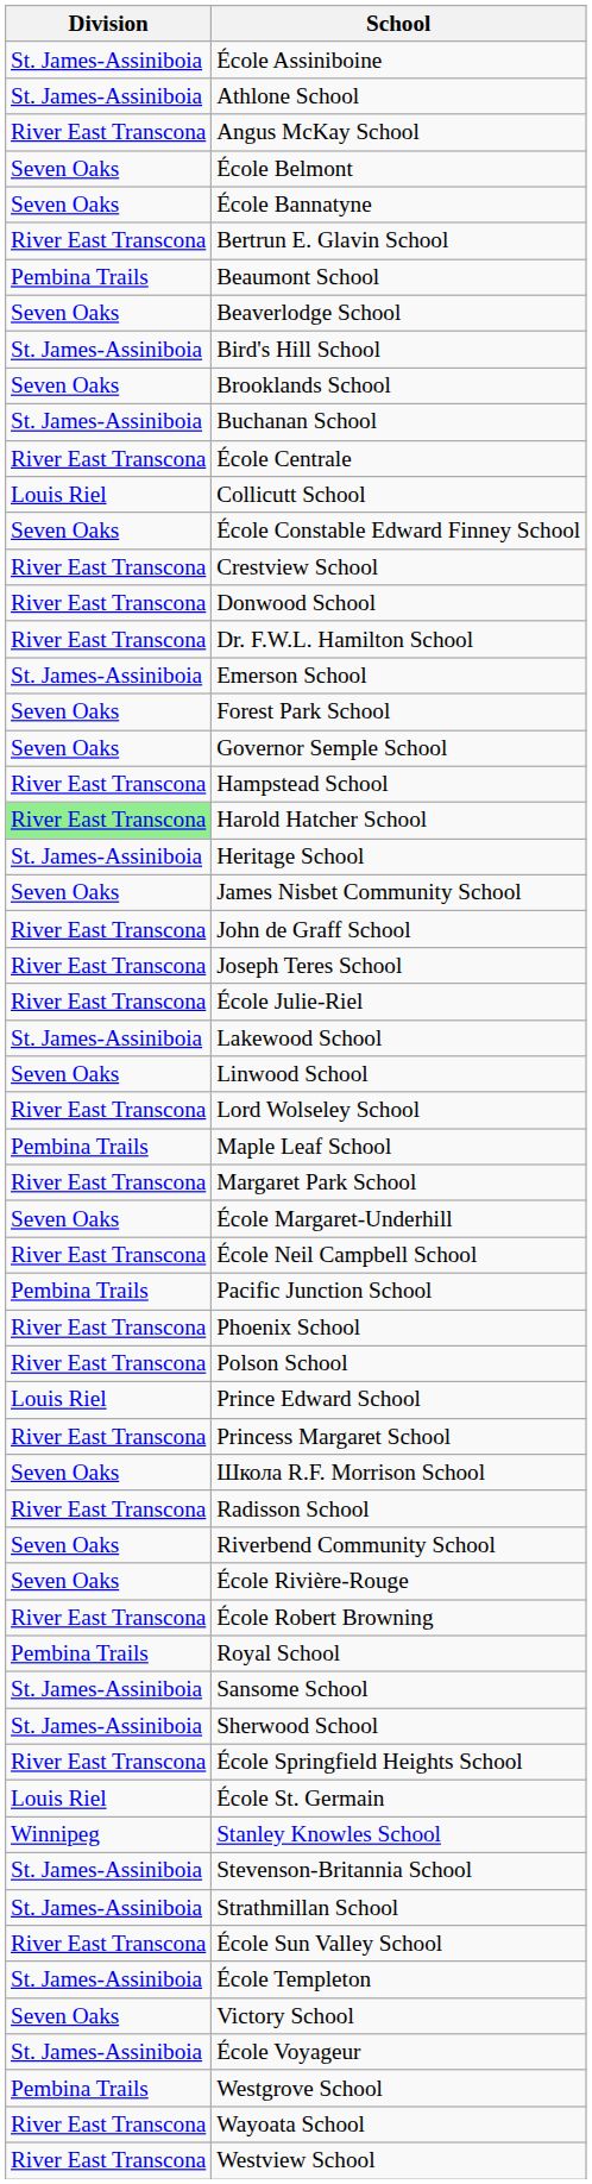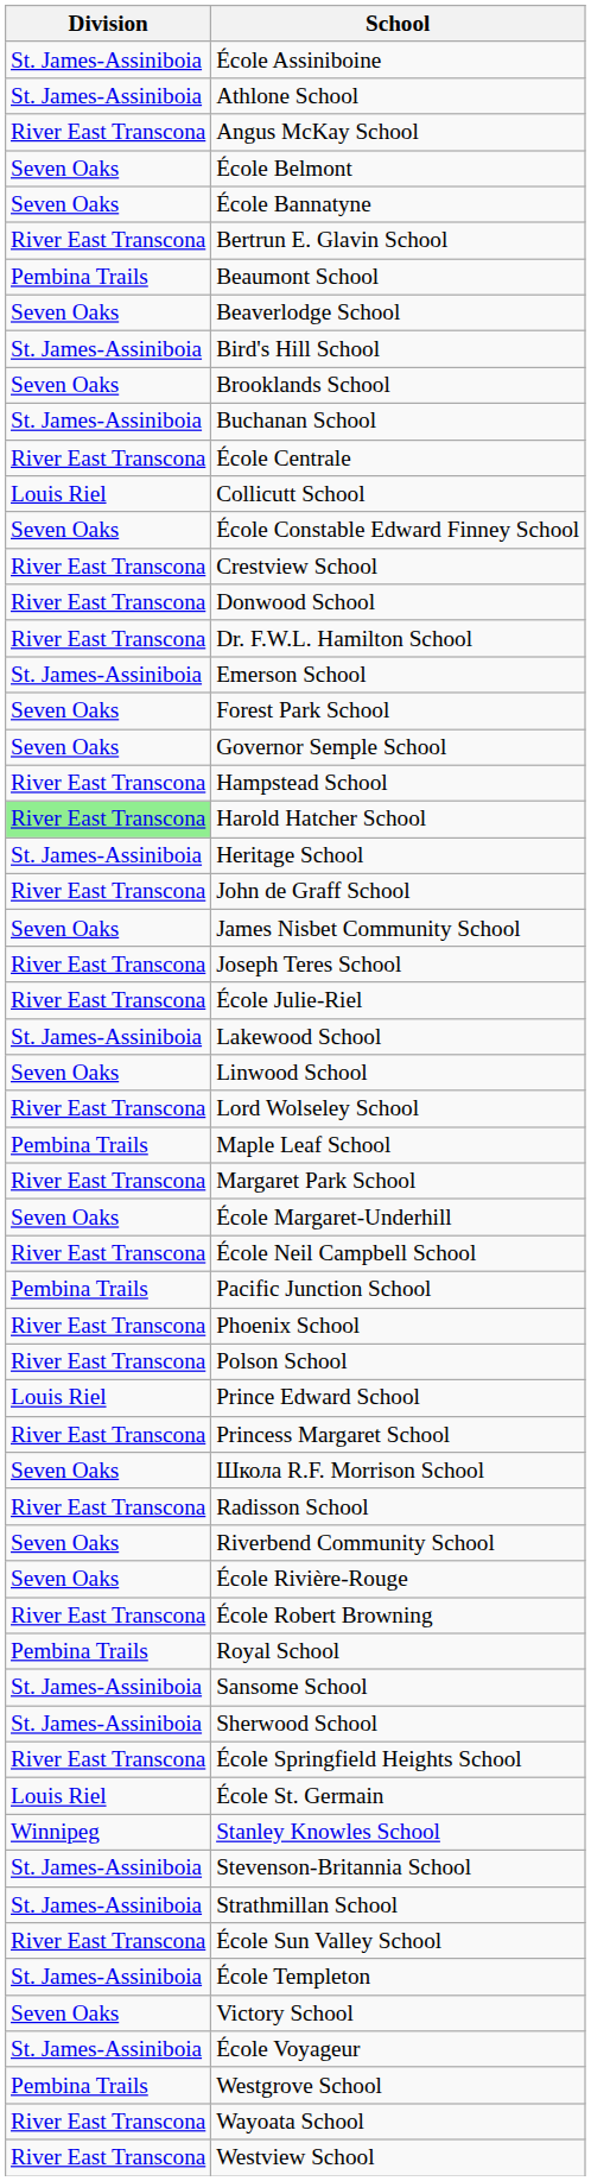 <table class="wikitable">
 <tr>
 <th>Division</th>
 <th>School</th>
 </tr>
 <tr>
 <td><a href='#'>St. James-Assiniboia</a></td>
 <td>École Assiniboine</td>
 </tr>
 <tr>
 <td><a href='#'>St. James-Assiniboia</a></td>
 <td>Athlone School</td>
 </tr>
 <tr>
 <td><a href='#'>River East Transcona</a></td>
 <td>Angus McKay School</td>
 </tr>
 <tr>
 <td><a href='#'>Seven Oaks</a></td>
 <td>École Belmont</td>
 </tr>
 <tr>
 <td><a href='#'>Seven Oaks</a></td>
 <td>École Bannatyne</td>
 </tr>
 <tr>
 <td><a href='#'>River East Transcona</a></td>
 <td>Bertrun E. Glavin School</td>
 </tr>
 <tr>
 <td><a href='#'>Pembina Trails</a></td>
 <td>Beaumont School</td>
 </tr>
 <tr>
 <td><a href='#'>Seven Oaks</a></td>
 <td>Beaverlodge School</td>
 </tr>
 <tr>
 <td><a href='#'>St. James-Assiniboia</a></td>
 <td>Bird's Hill School</td>
 </tr>
 <tr>
 <td><a href='#'>Seven Oaks</a></td>
 <td>Brooklands School</td>
 </tr>
 <tr>
 <td><a href='#'>St. James-Assiniboia</a></td>
 <td>Buchanan School</td>
 </tr>
 <tr>
 <td><a href='#'>River East Transcona</a></td>
 <td>École Centrale</td>
 </tr>
 <tr>
 <td><a href='#'>Louis Riel</a></td>
 <td>Collicutt School</td>
 </tr>
 <tr>
 <td><a href='#'>Seven Oaks</a></td>
 <td>École Constable Edward Finney School</td>
 </tr>
 <tr>
 <td><a href='#'>River East Transcona</a></td>
 <td>Crestview School</td>
 </tr>
 <tr>
 <td><a href='#'>River East Transcona</a></td>
 <td>Donwood School</td>
 </tr>
 <tr>
 <td><a href='#'>River East Transcona</a></td>
 <td>Dr. F.W.L. Hamilton School</td>
 </tr>
 <tr>
 <td><a href='#'>St. James-Assiniboia</a></td>
 <td>Emerson School</td>
 </tr>
 <tr>
 <td><a href='#'>Seven Oaks</a></td>
 <td>Forest Park School</td>
 </tr>
 <tr>
 <td><a href='#'>Seven Oaks</a></td>
 <td>Governor Semple School</td>
 </tr>
 <tr>
 <td><a href='#'>River East Transcona</a></td>
 <td>Hampstead School</td>
 </tr>
 <tr>
 <td style="background: lightgreen;"><a href='#'>River East Transcona</a></td>
 <td>Harold Hatcher School</td>
 </tr>
 <tr>
 <td><a href='#'>St. James-Assiniboia</a></td>
 <td>Heritage School</td>
 </tr>
 <tr>
+<td><a href='#'>River East Transcona</a></td>
+<td>John de Graff School</td>
+</tr>
+<tr>
 <td><a href='#'>Seven Oaks</a></td>
 <td>James Nisbet Community School</td>
-</tr>
-<tr>
-<td><a href='#'>River East Transcona</a></td>
-<td>John de Graff School</td>
 </tr>
 <tr>
 <td><a href='#'>River East Transcona</a></td>
 <td>Joseph Teres School</td>
 </tr>
 <tr>
 <td><a href='#'>River East Transcona</a></td>
 <td>École Julie-Riel</td>
 </tr>
 <tr>
 <td><a href='#'>St. James-Assiniboia</a></td>
 <td>Lakewood School</td>
 </tr>
 <tr>
 <td><a href='#'>Seven Oaks</a></td>
 <td>Linwood School</td>
 </tr>
 <tr>
 <td><a href='#'>River East Transcona</a></td>
 <td>Lord Wolseley School</td>
 </tr>
 <tr>
 <td><a href='#'>Pembina Trails</a></td>
 <td>Maple Leaf School</td>
 </tr>
 <tr>
 <td><a href='#'>River East Transcona</a></td>
 <td>Margaret Park School</td>
 </tr>
 <tr>
 <td><a href='#'>Seven Oaks</a></td>
 <td>École Margaret-Underhill</td>
 </tr>
 <tr>
 <td><a href='#'>River East Transcona</a></td>
 <td>École Neil Campbell School</td>
 </tr>
 <tr>
 <td><a href='#'>Pembina Trails</a></td>
 <td>Pacific Junction School</td>
 </tr>
 <tr>
 <td><a href='#'>River East Transcona</a></td>
 <td>Phoenix School</td>
 </tr>
 <tr>
 <td><a href='#'>River East Transcona</a></td>
 <td>Polson School</td>
 </tr>
 <tr>
 <td><a href='#'>Louis Riel</a></td>
 <td>Prince Edward School</td>
 </tr>
 <tr>
 <td><a href='#'>River East Transcona</a></td>
 <td>Princess Margaret School</td>
 </tr>
 <tr>
 <td><a href='#'>Seven Oaks</a></td>
 <td>Школа R.F. Morrison School</td>
 </tr>
 <tr>
 <td><a href='#'>River East Transcona</a></td>
 <td>Radisson School</td>
 </tr>
 <tr>
 <td><a href='#'>Seven Oaks</a></td>
 <td>Riverbend Community School</td>
 </tr>
 <tr>
 <td><a href='#'>Seven Oaks</a></td>
 <td>École Rivière-Rouge</td>
 </tr>
 <tr>
 <td><a href='#'>River East Transcona</a></td>
 <td>École Robert Browning</td>
 </tr>
 <tr>
 <td><a href='#'>Pembina Trails</a></td>
 <td>Royal School</td>
 </tr>
 <tr>
 <td><a href='#'>St. James-Assiniboia</a></td>
 <td>Sansome School</td>
 </tr>
 <tr>
 <td><a href='#'>St. James-Assiniboia</a></td>
 <td>Sherwood School</td>
 </tr>
 <tr>
 <td><a href='#'>River East Transcona</a></td>
 <td>École Springfield Heights School</td>
 </tr>
 <tr>
 <td><a href='#'>Louis Riel</a></td>
 <td>École St. Germain</td>
 </tr>
 <tr>
 <td><a href='#'>Winnipeg</a></td>
 <td><a href='#'>Stanley Knowles School</a></td>
 </tr>
 <tr>
 <td><a href='#'>St. James-Assiniboia</a></td>
 <td>Stevenson-Britannia School</td>
 </tr>
 <tr>
 <td><a href='#'>St. James-Assiniboia</a></td>
 <td>Strathmillan School</td>
 </tr>
 <tr>
 <td><a href='#'>River East Transcona</a></td>
 <td>École Sun Valley School</td>
 </tr>
 <tr>
 <td><a href='#'>St. James-Assiniboia</a></td>
 <td>École Templeton</td>
 </tr>
 <tr>
 <td><a href='#'>Seven Oaks</a></td>
 <td>Victory School</td>
 </tr>
 <tr>
 <td><a href='#'>St. James-Assiniboia</a></td>
 <td>École Voyageur</td>
 </tr>
 <tr>
 <td><a href='#'>Pembina Trails</a></td>
 <td>Westgrove School</td>
 </tr>
 <tr>
 <td><a href='#'>River East Transcona</a></td>
 <td>Wayoata School</td>
 </tr>
 <tr>
 <td><a href='#'>River East Transcona</a></td>
 <td>Westview School</td>
 </tr>
 </table>
